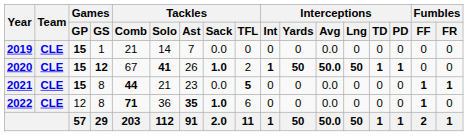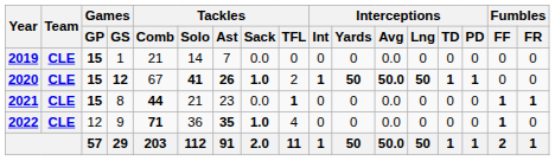 <table class="wikitable" style="text-align:center">
 <tr>
 <th rowspan="2">Year</th>
 <th rowspan="2">Team</th>
 <th colspan="2">Games</th>
 <th colspan="5">Tackles</th>
 <th colspan="6">Interceptions</th>
 <th colspan="2">Fumbles</th>
 </tr>
 <tr>
 <th>GP</th>
 <th>GS</th>
 <th>Comb</th>
 <th>Solo</th>
 <th>Ast</th>
 <th>Sack</th>
 <th>TFL</th>
 <th>Int</th>
 <th>Yards</th>
 <th>Avg</th>
 <th>Lng</th>
 <th>TD</th>
 <th>PD</th>
 <th>FF</th>
 <th>FR</th>
 </tr>
 <tr>
 <th><a href='#'>2019</a></th>
 <th><a href='#'>CLE</a></th>
 <td><strong>15</strong></td>
 <td>1</td>
 <td>21</td>
 <td>14</td>
 <td>7</td>
 <td>0.0</td>
 <td>0</td>
 <td>0</td>
 <td>0</td>
 <td>0.0</td>
 <td>0</td>
 <td>0</td>
 <td>0</td>
 <td>0</td>
 <td>0</td>
 </tr>
 <tr>
 <th><a href='#'>2020</a></th>
 <th><a href='#'>CLE</a></th>
 <td><strong>15</strong></td>
 <td><strong>12</strong></td>
 <td>67</td>
 <td><strong>41</strong></td>
-<td>26</td>
+<td><strong>26</strong></td>
 <td><strong>1.0</strong></td>
 <td>2</td>
 <td><strong>1</strong></td>
 <td><strong>50</strong></td>
 <td><strong>50.0</strong></td>
 <td><strong>50</strong></td>
 <td><strong>1</strong></td>
 <td><strong>1</strong></td>
 <td>0</td>
 <td>0</td>
 </tr>
 <tr>
 <th><a href='#'>2021</a></th>
 <th><a href='#'>CLE</a></th>
 <td><strong>15</strong></td>
 <td>8</td>
 <td><strong>44</strong></td>
 <td>21</td>
 <td>23</td>
 <td>0.0</td>
-<td><strong>5</strong></td>
+<td><strong>1</strong></td>
 <td>0</td>
 <td>0</td>
 <td>0.0</td>
 <td>0</td>
 <td>0</td>
 <td>0</td>
 <td><strong>1</strong></td>
 <td><strong>1</strong></td>
 </tr>
 <tr>
 <th><a href='#'>2022</a></th>
 <th><a href='#'>CLE</a></th>
 <td>12</td>
-<td>8</td>
+<td>9</td>
 <td><strong>71</strong></td>
 <td>36</td>
 <td><strong>35</strong></td>
 <td><strong>1.0</strong></td>
-<td>6</td>
+<td>4</td>
 <td>0</td>
 <td>0</td>
 <td>0.0</td>
 <td>0</td>
 <td>0</td>
 <td>0</td>
 <td><strong>1</strong></td>
 <td>0</td>
 </tr>
 <tr>
 <th colspan="2"></th>
 <th>57</th>
 <th>29</th>
 <th>203</th>
 <th>112</th>
 <th>91</th>
 <th>2.0</th>
 <th>11</th>
 <th>1</th>
 <th>50</th>
 <th>50.0</th>
 <th>50</th>
 <th>1</th>
 <th>1</th>
 <th>2</th>
 <th>1</th>
 </tr>
 </table>
